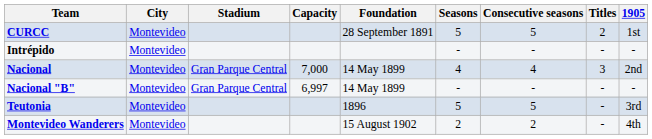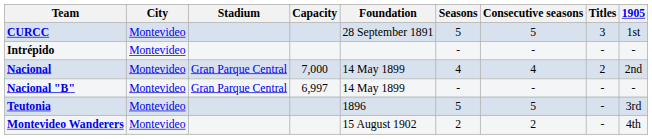 <table class="wikitable">
 <tr>
 <th>Team</th>
 <th>City</th>
 <th>Stadium</th>
 <th>Capacity</th>
 <th>Foundation</th>
 <th>Seasons</th>
 <th>Consecutive seasons</th>
 <th>Titles</th>
 <th><a href='#'>1905</a></th>
 </tr>
 <tr bgcolor=#D8E2EE>
 <td><strong><a href='#'>CURCC</a></strong></td>
 <td><a href='#'>Montevideo</a></td>
 <td></td>
 <td align=center></td>
 <td>28 September 1891</td>
 <td align=center>5</td>
 <td align=center>5</td>
-<td align=center>2</td>
+<td align=center>3</td>
 <td align=center>1st</td>
 </tr>
 <tr bgcolor=#F3F5F7>
 <td><strong>Intrépido</strong></td>
 <td><a href='#'>Montevideo</a></td>
 <td></td>
 <td align=center></td>
 <td></td>
 <td align=center>-</td>
 <td align=center>-</td>
 <td align=center>-</td>
 <td align=center>-</td>
 </tr>
 <tr bgcolor=#D8E2EE>
 <td><strong><a href='#'>Nacional</a></strong></td>
 <td><a href='#'>Montevideo</a></td>
 <td><a href='#'>Gran Parque Central</a></td>
 <td align=center>7,000</td>
 <td>14 May 1899</td>
 <td align=center>4</td>
 <td align=center>4</td>
-<td align=center>3</td>
+<td align=center>2</td>
 <td align=center>2nd</td>
 </tr>
 <tr bgcolor=#F3F5F7>
 <td><strong><a href='#'>Nacional "B"</a></strong></td>
 <td><a href='#'>Montevideo</a></td>
 <td><a href='#'>Gran Parque Central</a></td>
 <td align=center>6,997</td>
 <td>14 May 1899</td>
 <td align=center>-</td>
 <td align=center>-</td>
 <td align=center>-</td>
 <td align=center>-</td>
 </tr>
 <tr bgcolor=#D8E2EE>
 <td><strong><a href='#'>Teutonia</a></strong></td>
 <td><a href='#'>Montevideo</a></td>
 <td></td>
 <td align=center></td>
 <td>1896</td>
 <td align=center>5</td>
 <td align=center>5</td>
 <td align=center>-</td>
 <td align=center>3rd</td>
 </tr>
 <tr bgcolor=#F3F5F7>
 <td><strong><a href='#'>Montevideo Wanderers</a></strong></td>
 <td><a href='#'>Montevideo</a></td>
 <td></td>
 <td align=center></td>
 <td>15 August 1902</td>
 <td align=center>2</td>
 <td align=center>2</td>
 <td align=center>-</td>
 <td align=center>4th</td>
 </tr>
 </table>
